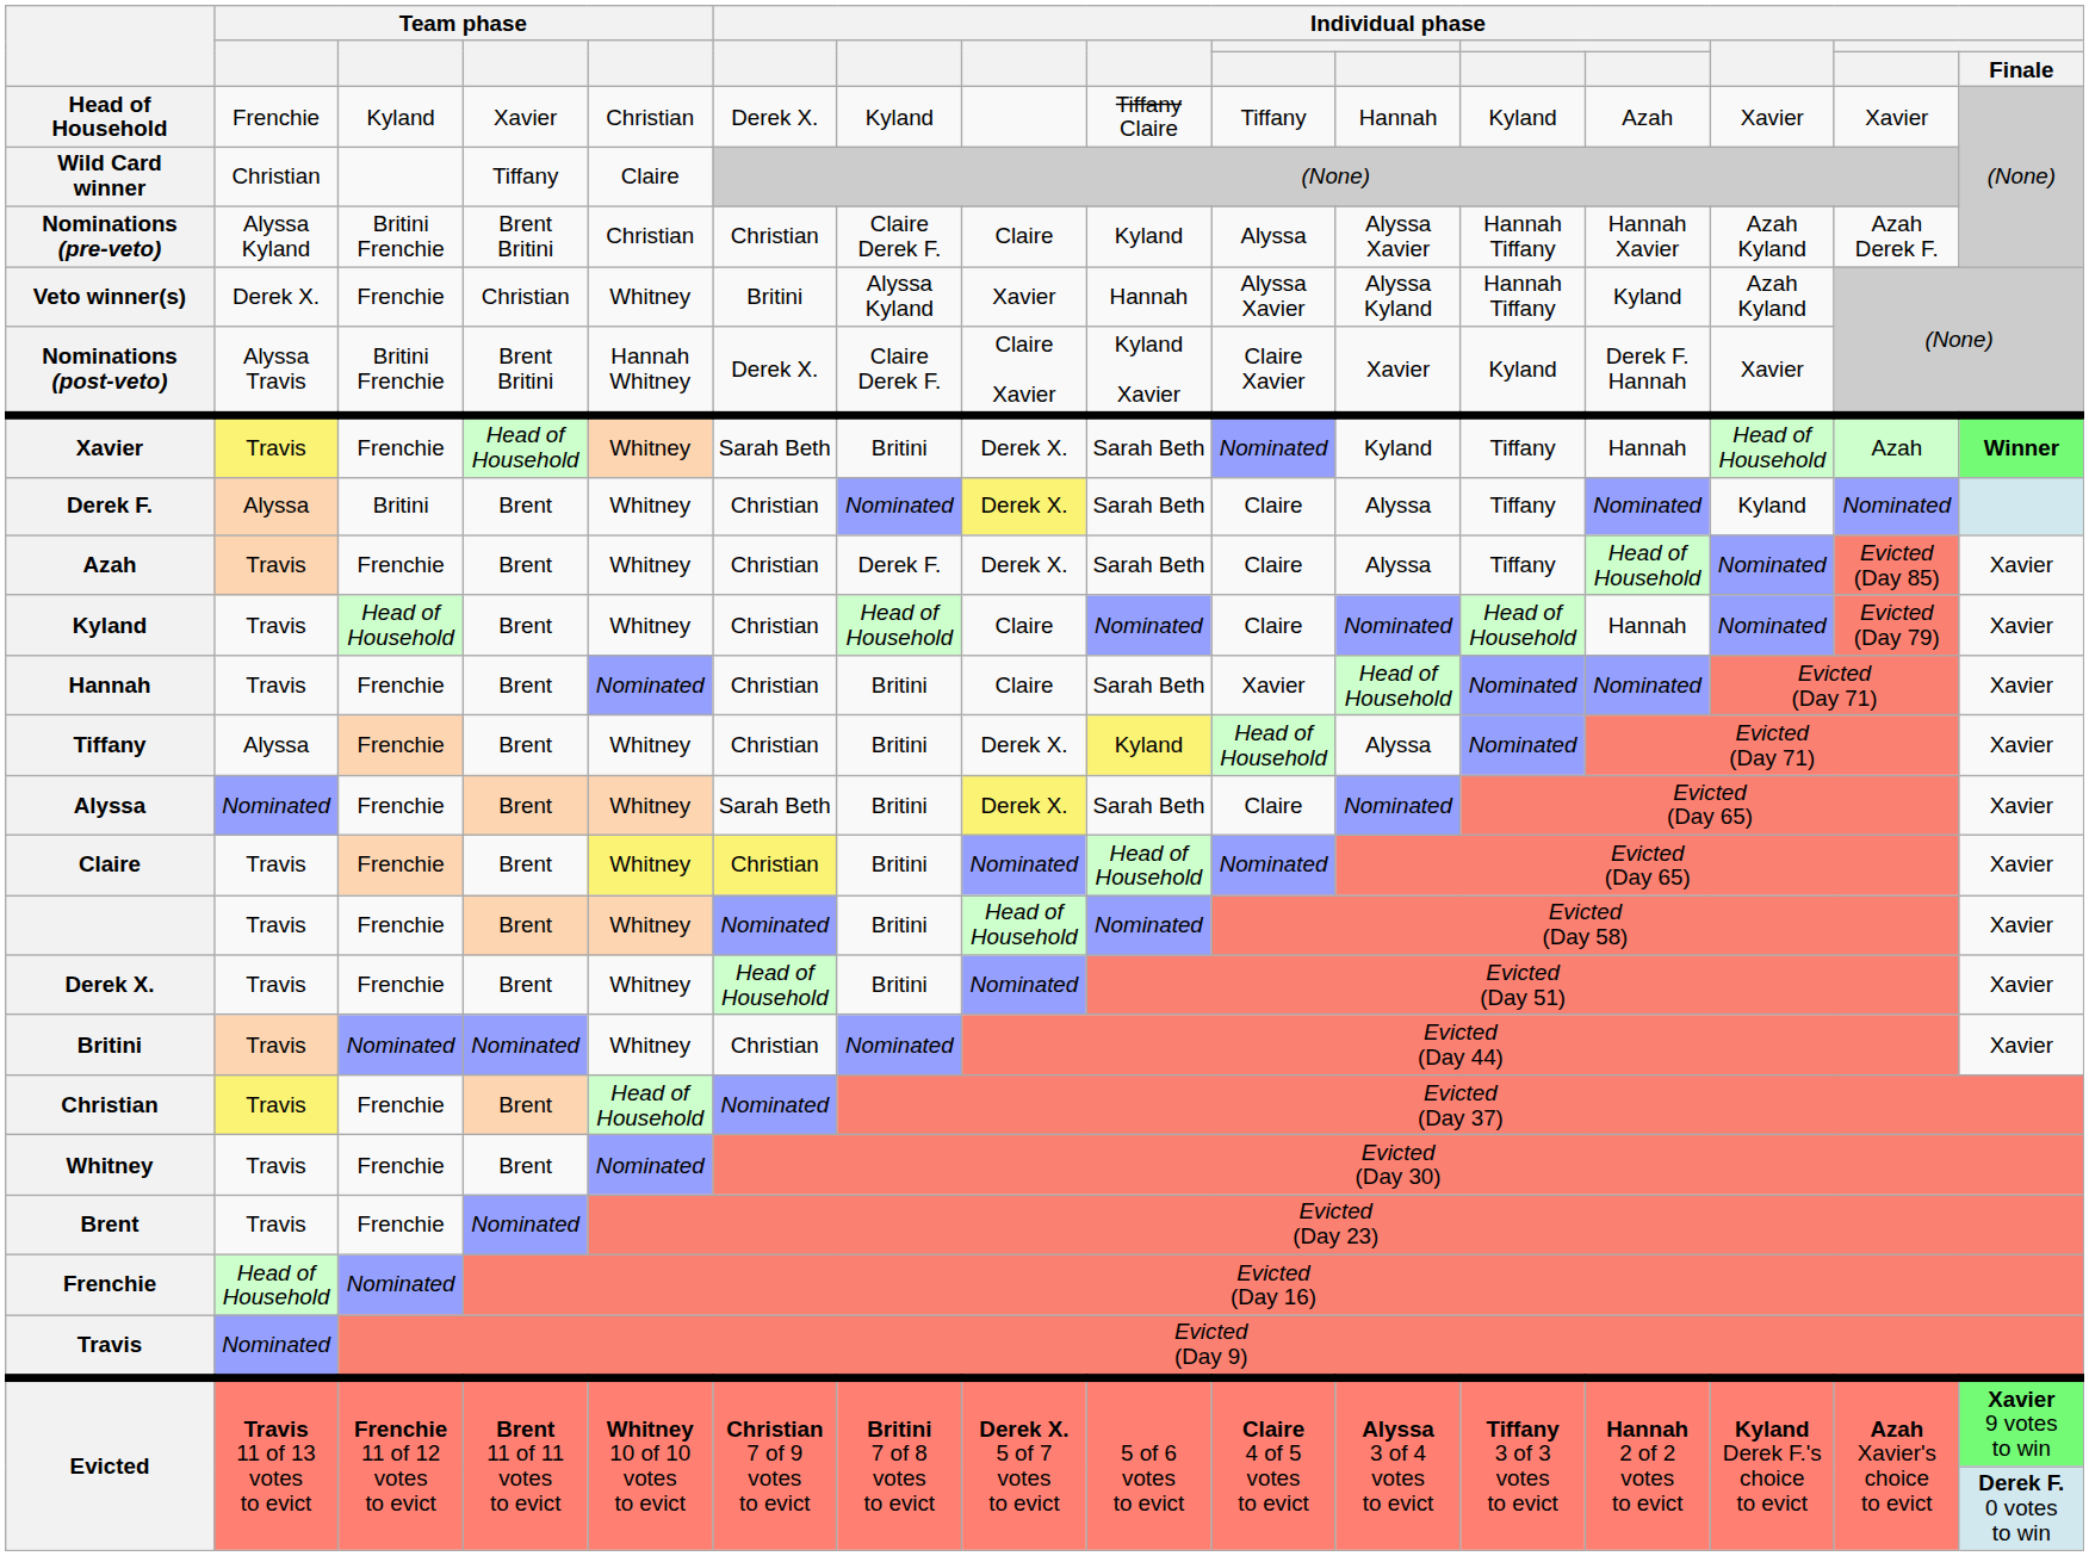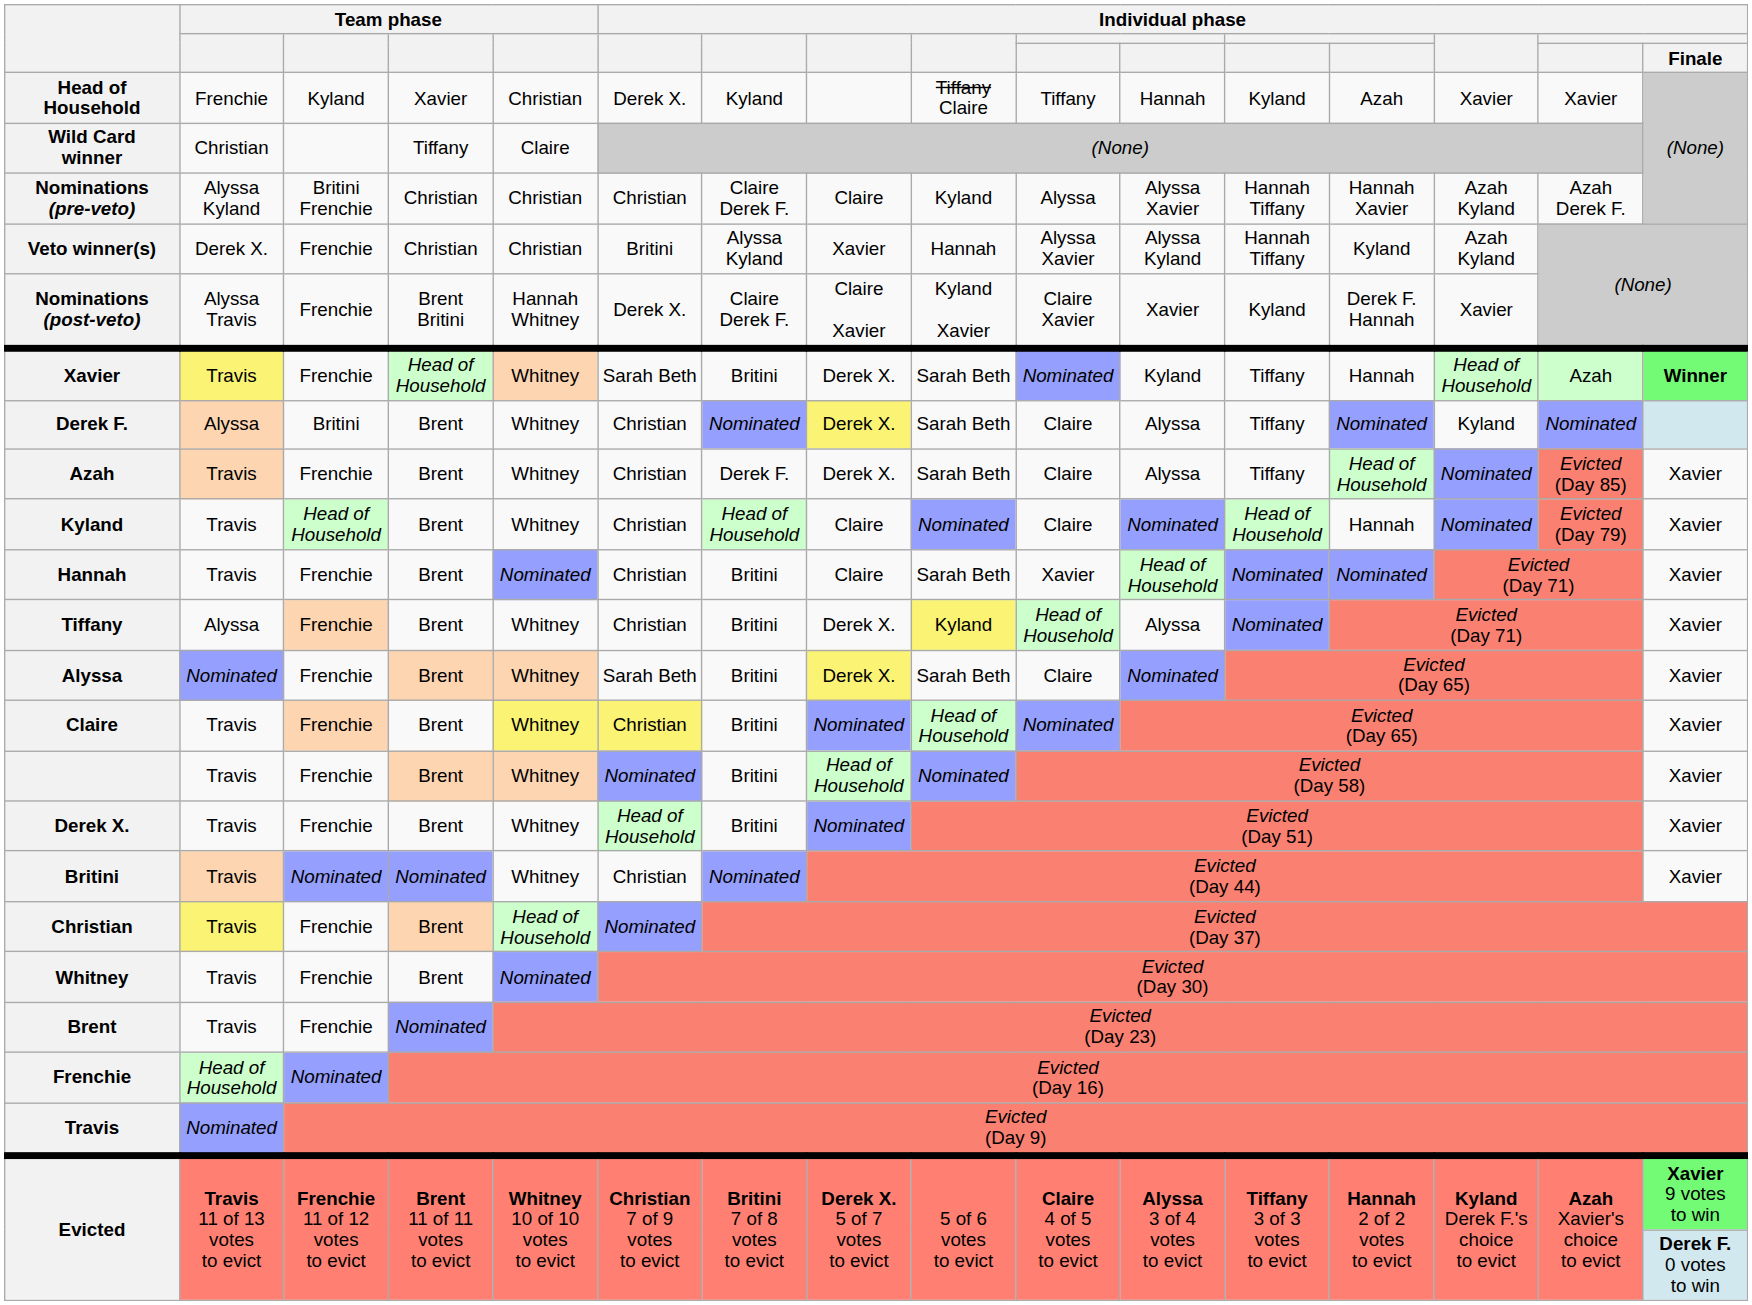 <table class="wikitable" style="text-align:center; line-height:15px; font-size:85%; width:100%;">
 <tr>
 <th rowspan="3"></th>
 <th colspan="4">Team phase</th>
 <th colspan="11">Individual phase</th>
 </tr>
 <tr>
 <th scope="col" rowspan="2" style="width:6%"></th>
 <th scope="col" rowspan="2" style="width:6%"></th>
 <th scope="col" rowspan="2" style="width:6%"></th>
 <th scope="col" rowspan="2" style="width:6%"></th>
 <th scope="col" rowspan="2" style="width:6%"></th>
 <th scope="col" rowspan="2" style="width:6%"></th>
 <th scope="col" rowspan="2" style="width:6%"></th>
 <th scope="col" rowspan="2" style="width:6%"></th>
 <th scope="colgroup" colspan="2"></th>
 <th scope="colgroup" colspan="2"></th>
 <th scope="col" rowspan="2" style="width:6%"></th>
 <th scope="colgroup" colspan="2"></th>
 </tr>
 <tr>
 <th scope="col" style="width:6%;"></th>
 <th scope="col" style="width:6%;"></th>
 <th scope="col" style="width:6%;"></th>
 <th scope="col" style="width:6%;"></th>
 <th scope="col" style="width:6%;"></th>
 <th scope="col" style="width:6%;">Finale</th>
 </tr>
 <tr style="height:35px">
 <th scope="row">Head of<br>Household</th>
 <td>Frenchie</td>
 <td>Kyland</td>
 <td>Xavier</td>
 <td>Christian</td>
 <td>Derek X.</td>
 <td>Kyland</td>
 <td></td>
 <td><s>Tiffany</s><br>Claire</td>
 <td>Tiffany</td>
 <td>Hannah</td>
 <td>Kyland</td>
 <td>Azah</td>
 <td>Xavier</td>
 <td>Xavier</td>
 <td rowspan="3" bgcolor="#ccc"><em>(None)</em></td>
 </tr>
 <tr style="height:35px">
 <th scope="row">Wild Card<br>winner</th>
 <td>Christian</td>
 <td></td>
 <td>Tiffany</td>
 <td>Claire</td>
 <td colspan="10" bgcolor=#ccc><em>(None)</em></td>
 </tr>
 <tr style="height:35px">
 <th scope="row">Nominations<br><em>(pre-veto)</em></th>
 <td>Alyssa<br>Kyland</td>
 <td>Britini<br>Frenchie</td>
-<td>Brent<br>Britini</td>
+<td>Christian</td>
 <td>Christian</td>
 <td>Christian</td>
 <td>Claire<br>Derek F.</td>
 <td>Claire</td>
 <td>Kyland<br></td>
 <td>Alyssa</td>
 <td>Alyssa<br>Xavier</td>
 <td>Hannah<br>Tiffany</td>
 <td>Hannah<br>Xavier</td>
 <td>Azah<br>Kyland</td>
 <td>Azah<br>Derek F.</td>
 </tr>
 <tr style="height:35px">
 <th scope="row">Veto winner(s)</th>
 <td>Derek X.</td>
 <td>Frenchie</td>
 <td>Christian</td>
-<td>Whitney</td>
+<td>Christian</td>
 <td>Britini</td>
 <td>Alyssa<br>Kyland</td>
 <td>Xavier</td>
 <td>Hannah</td>
 <td>Alyssa<br>Xavier</td>
 <td>Alyssa<br>Kyland</td>
 <td>Hannah<br>Tiffany</td>
 <td>Kyland</td>
 <td>Azah<br>Kyland</td>
 <td rowspan="2" colspan="2" bgcolor="#ccc"><em>(None)</em></td>
 </tr>
 <tr style="height:35px">
 <th scope="row">Nominations<br><em>(post-veto)</em></th>
 <td>Alyssa<br>Travis</td>
-<td>Britini<br>Frenchie</td>
+<td>Frenchie</td>
 <td>Brent<br>Britini</td>
 <td>Hannah<br>Whitney</td>
 <td>Derek X.</td>
 <td>Claire<br>Derek F.</td>
 <td>Claire<br><s></s><br>Xavier</td>
 <td>Kyland<br><br>Xavier</td>
 <td>Claire<br> Xavier</td>
 <td>Xavier</td>
 <td>Kyland</td>
 <td>Derek F.<br>Hannah</td>
 <td>Xavier</td>
 </tr>
 <tr style="border-top:5px solid; height:35px">
 <th scope="row">Xavier</th>
 <td style="background:#FBF373">Travis</td>
 <td>Frenchie</td>
 <td style="background:#CCFFCC;"><em>Head of<br>Household</em></td>
 <td style="background:#FDD5B1">Whitney</td>
 <td>Sarah Beth</td>
 <td>Britini</td>
 <td>Derek X.</td>
 <td>Sarah Beth</td>
 <td style="background:#959FFD"><em>Nominated</em></td>
 <td>Kyland</td>
 <td>Tiffany</td>
 <td>Hannah</td>
 <td style="background:#CCFFCC;"><em>Head of<br>Household</em></td>
 <td style="background:#CCFFCC;">Azah</td>
 <td style="background:#73FB76"><strong>Winner</strong></td>
 </tr>
 <tr style="height:35px">
 <th scope="row">Derek F.</th>
 <td style="background:#FDD5B1">Alyssa</td>
 <td>Britini</td>
 <td>Brent</td>
 <td>Whitney</td>
 <td>Christian</td>
 <td style="background:#959FFD"><em>Nominated</em></td>
 <td style="background:#FBF373">Derek X.</td>
 <td>Sarah Beth</td>
 <td>Claire</td>
 <td>Alyssa</td>
 <td>Tiffany</td>
 <td style="background:#959FFD"><em>Nominated</em></td>
 <td>Kyland</td>
 <td style="background:#959FFD"><em>Nominated</em></td>
 <td style="background:#D1E8EF"></td>
 </tr>
 <tr style="height:35px">
 <th scope="row">Azah</th>
 <td style="background:#FDD5B1">Travis</td>
 <td>Frenchie</td>
 <td>Brent</td>
 <td>Whitney</td>
 <td>Christian</td>
 <td>Derek F.</td>
 <td>Derek X.</td>
 <td>Sarah Beth</td>
 <td>Claire</td>
 <td>Alyssa</td>
 <td>Tiffany</td>
 <td style="background:#CCFFCC;"><em>Head of<br>Household</em></td>
 <td style="background:#959FFD"><em>Nominated</em></td>
 <td style="background:salmon"><em>Evicted</em><br>(Day 85)</td>
 <td>Xavier</td>
 </tr>
 <tr style="height:35px">
 <th scope="row">Kyland</th>
 <td>Travis</td>
 <td style="background:#CCFFCC;"><em>Head of<br>Household</em></td>
 <td>Brent</td>
 <td>Whitney</td>
 <td>Christian</td>
 <td style="background:#CCFFCC;"><em>Head of<br>Household</em></td>
 <td>Claire</td>
 <td style="background:#959FFD"><em>Nominated</em></td>
 <td>Claire</td>
 <td style="background:#959FFD"><em>Nominated</em></td>
 <td style="background:#CCFFCC;"><em>Head of<br>Household</em></td>
 <td>Hannah</td>
 <td style="background:#959FFD"><em>Nominated</em></td>
 <td style="background:salmon"><em>Evicted</em><br>(Day 79)</td>
 <td>Xavier</td>
 </tr>
 <tr style="height:35px">
 <th scope="row">Hannah</th>
 <td>Travis</td>
 <td>Frenchie</td>
 <td>Brent</td>
 <td style="background:#959FFD"><em>Nominated</em></td>
 <td>Christian</td>
 <td>Britini</td>
 <td>Claire</td>
 <td>Sarah Beth</td>
 <td>Xavier</td>
 <td style="background:#CCFFCC;"><em>Head of<br>Household</em></td>
 <td style="background:#959FFD"><em>Nominated</em></td>
 <td style="background:#959FFD"><em>Nominated</em></td>
 <td colspan="2" style="background:salmon"><em>Evicted</em><br>(Day 71)</td>
 <td>Xavier</td>
 </tr>
 <tr style="height:35px">
 <th scope="row">Tiffany</th>
 <td>Alyssa</td>
 <td style="background:#FDD5B1">Frenchie</td>
 <td>Brent</td>
 <td>Whitney</td>
 <td>Christian</td>
 <td>Britini</td>
 <td>Derek X.</td>
 <td style="background:#FBF373">Kyland</td>
 <td style="background:#CCFFCC;"><em>Head of<br>Household</em></td>
 <td>Alyssa</td>
 <td style="background:#959FFD"><em>Nominated</em></td>
 <td colspan="3" style="background:salmon"><em>Evicted</em><br>(Day 71)</td>
 <td>Xavier</td>
 </tr>
 <tr style="height:35px">
 <th scope="row">Alyssa</th>
 <td style="background:#959FFD"><em>Nominated</em></td>
 <td>Frenchie</td>
 <td style="background:#FDD5B1">Brent</td>
 <td style="background:#FDD5B1">Whitney</td>
 <td>Sarah Beth</td>
 <td>Britini</td>
 <td style="background:#FBF373">Derek X.</td>
 <td>Sarah Beth</td>
 <td>Claire</td>
 <td style="background:#959FFD"><em>Nominated</em></td>
 <td colspan="4" style="background:salmon"><em>Evicted</em><br>(Day 65)</td>
 <td>Xavier</td>
 </tr>
 <tr style="height:35px">
 <th scope="row">Claire</th>
 <td>Travis</td>
 <td style="background:#FDD5B1">Frenchie</td>
 <td>Brent</td>
 <td style="background:#FBF373">Whitney</td>
 <td style="background:#FBF373">Christian</td>
 <td>Britini</td>
 <td style="background:#959FFD"><em>Nominated</em></td>
 <td style="background:#CCFFCC;"><em>Head of<br>Household</em></td>
 <td style="background:#959FFD"><em>Nominated</em></td>
 <td colspan="5" style="background:salmon"><em>Evicted</em><br>(Day 65)</td>
 <td>Xavier</td>
 </tr>
 <tr style="height:35px">
 <th scope="row"></th>
 <td>Travis</td>
 <td>Frenchie</td>
 <td style="background:#FDD5B1">Brent</td>
 <td style="background:#FDD5B1">Whitney</td>
 <td style="background:#959FFD"><em>Nominated</em></td>
 <td>Britini</td>
 <td style="background:#CCFFCC;"><em>Head of<br>Household</em></td>
 <td style="background:#959FFD"><em>Nominated</em></td>
 <td colspan="6" style="background:salmon"><em>Evicted</em><br>(Day 58)</td>
 <td>Xavier</td>
 </tr>
 <tr style="height:35px">
 <th scope="row">Derek X.</th>
 <td>Travis</td>
 <td>Frenchie</td>
 <td>Brent</td>
 <td>Whitney</td>
 <td style="background:#CCFFCC;"><em>Head of<br>Household</em></td>
 <td>Britini</td>
 <td style="background:#959FFD"><em>Nominated</em></td>
 <td colspan="7" style="background:salmon"><em>Evicted</em><br>(Day 51)</td>
 <td>Xavier</td>
 </tr>
 <tr style="height:35px">
 <th scope="row">Britini</th>
 <td style="background:#FDD5B1">Travis</td>
 <td style="background:#959FFD"><em>Nominated</em></td>
 <td style="background:#959FFD"><em>Nominated</em></td>
 <td>Whitney</td>
 <td>Christian</td>
 <td style="background:#959FFD"><em>Nominated</em></td>
 <td colspan="8" style="background:salmon"><em>Evicted</em><br>(Day 44)</td>
 <td>Xavier</td>
 </tr>
 <tr style="height:35px">
 <th scope="row">Christian</th>
 <td style="background:#FBF373">Travis</td>
 <td>Frenchie</td>
 <td style="background:#FDD5B1">Brent</td>
 <td style="background:#CCFFCC;"><em>Head of<br>Household</em></td>
 <td style="background:#959FFD"><em>Nominated</em></td>
 <td colspan="10" style="background:salmon"><em>Evicted</em><br>(Day 37)</td>
 </tr>
 <tr style="height:35px">
 <th scope="row">Whitney</th>
 <td>Travis</td>
 <td>Frenchie</td>
 <td>Brent</td>
 <td style="background:#959FFD"><em>Nominated</em></td>
 <td colspan="11" style="background:salmon"><em>Evicted</em><br>(Day 30)</td>
 </tr>
 <tr style="height:35px">
 <th scope="row">Brent</th>
 <td>Travis</td>
 <td>Frenchie</td>
 <td style="background:#959FFD"><em>Nominated</em></td>
 <td colspan="12" style="background:salmon"><em>Evicted</em><br>(Day 23)</td>
 </tr>
 <tr style="height:35px">
 <th scope="row">Frenchie</th>
 <td style="background:#CCFFCC;"><em>Head of<br>Household</em></td>
 <td style="background:#959FFD"><em>Nominated</em></td>
 <td colspan="13" style="background:salmon"><em>Evicted</em><br>(Day 16)</td>
 </tr>
 <tr style="height:35px">
 <th scope="row">Travis</th>
 <td style="background:#959FFD"><em>Nominated</em></td>
 <td colspan="14" style="background:salmon"><em>Evicted</em><br>(Day 9)</td>
 </tr>
 <tr style="border-top:5px solid">
 <th scope="rowgroup" rowspan="2">Evicted</th>
 <td rowspan="2" style="background:#ff8072"><strong>Travis</strong><br>11 of 13<br>votes<br>to evict</td>
 <td rowspan="2" style="background:#ff8072"><strong>Frenchie</strong><br>11 of 12<br>votes<br>to evict</td>
 <td rowspan="2" style="background:#ff8072"><strong>Brent</strong><br>11 of 11<br>votes<br>to evict</td>
 <td rowspan="2" style="background:#ff8072"><strong>Whitney</strong><br>10 of 10<br>votes<br>to evict</td>
 <td rowspan="2" style="background:#ff8072"><strong>Christian</strong><br>7 of 9<br>votes<br>to evict</td>
 <td rowspan="2" style="background:#ff8072"><strong>Britini</strong><br>7 of 8<br>votes<br>to evict</td>
 <td rowspan="2" style="background:#ff8072"><strong>Derek X.</strong><br>5 of 7<br>votes<br>to evict</td>
 <td rowspan="2" style="background:#ff8072"><br>5 of 6<br>votes<br>to evict</td>
 <td rowspan="2" style="background:#ff8072"><strong>Claire</strong><br>4 of 5<br>votes<br>to evict</td>
 <td rowspan="2" style="background:#ff8072"><strong>Alyssa</strong><br>3 of 4<br>votes<br>to evict</td>
 <td rowspan="2" style="background:#ff8072"><strong>Tiffany</strong><br>3 of 3<br>votes<br>to evict</td>
 <td rowspan="2" style="background:#ff8072"><strong>Hannah</strong><br>2 of 2<br>votes<br>to evict</td>
 <td rowspan="2" style="background:#ff8072"><strong>Kyland</strong><br>Derek F.'s<br>choice<br>to evict</td>
 <td rowspan="2" style="background:#ff8072"><strong>Azah</strong><br>Xavier's<br>choice<br>to evict</td>
 <td style="background:#73FB76"><strong>Xavier</strong><br>9 votes<br>to win</td>
 </tr>
 <tr>
 <td style="background:#D1E8EF"><strong>Derek F.</strong><br>0 votes<br>to win</td>
 </tr>
 </table>
